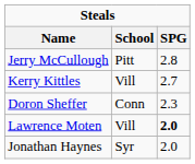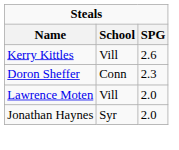 <table class="wikitable">
 <tr>
 <td colspan=3 style="text-align:center;"><strong>Steals</strong></td>
 </tr>
 <tr>
 <th>Name</th>
 <th>School</th>
 <th>SPG</th>
 </tr>
 <tr>
-<td><a href='#'>Jerry McCullough</a></td>
-<td>Pitt</td>
-<td>2.8</td>
-</tr>
-<tr>
 <td><a href='#'>Kerry Kittles</a></td>
 <td>Vill</td>
-<td>2.7</td>
+<td>2.6</td>
 </tr>
 <tr>
 <td><a href='#'>Doron Sheffer</a></td>
 <td>Conn</td>
 <td>2.3</td>
 </tr>
 <tr>
 <td><a href='#'>Lawrence Moten</a></td>
 <td>Vill</td>
-<td><strong>2.0</strong></td>
+<td>2.0</td>
 </tr>
 <tr>
 <td>Jonathan Haynes</td>
 <td>Syr</td>
 <td>2.0</td>
 </tr>
 </table>
